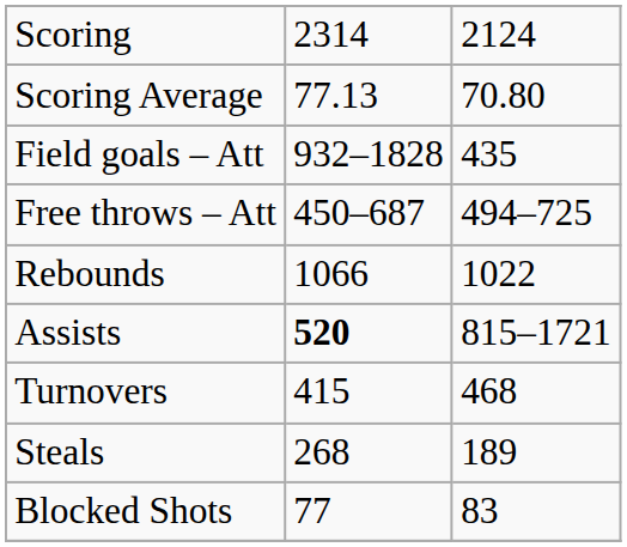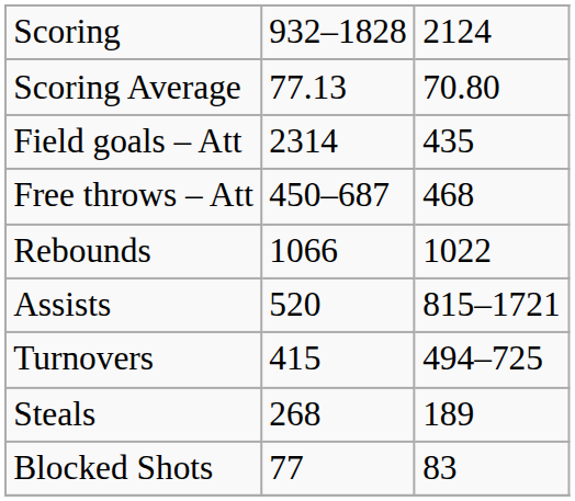 <table class="wikitable">
 <tr>
 </tr>
 <tr>
 <td>Scoring</td>
-<td>2314</td>
+<td>932–1828</td>
 <td>2124</td>
 </tr>
 <tr>
 <td>Scoring Average</td>
 <td>77.13</td>
 <td>70.80</td>
 </tr>
 <tr>
 <td>Field goals – Att</td>
-<td>932–1828</td>
+<td>2314</td>
 <td>435</td>
 </tr>
 <tr>
 <td>Free throws – Att</td>
 <td>450–687</td>
-<td>494–725</td>
+<td>468</td>
 </tr>
 <tr>
 <td>Rebounds</td>
 <td>1066</td>
 <td>1022</td>
 </tr>
 <tr>
 <td>Assists</td>
-<td><strong>520</strong></td>
+<td>520</td>
 <td>815–1721</td>
 </tr>
 <tr>
 <td>Turnovers</td>
 <td>415</td>
-<td>468</td>
+<td>494–725</td>
 </tr>
 <tr>
 <td>Steals</td>
 <td>268</td>
 <td>189</td>
 </tr>
 <tr>
 <td>Blocked Shots</td>
 <td>77</td>
 <td>83</td>
 </tr>
 <tr>
 </tr>
 </table>
